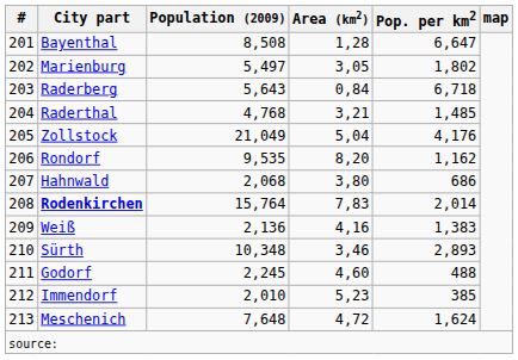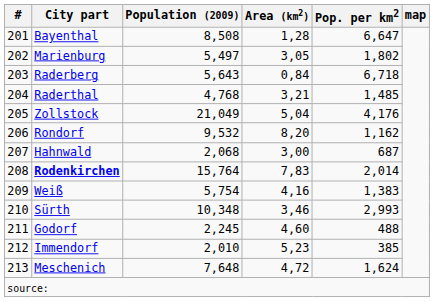 <table class="wikitable sortable">
 <tr>
 <th>#</th>
 <th>City part</th>
 <th>Population <small>(2009)</small></th>
 <th>Area <small>(km<sup>2</sup>)</small></th>
 <th>Pop. per km<sup>2</sup></th>
 <th style="vertical-align:top;" class="unsortable">map</th>
 </tr>
 <tr style="text-align:right;">
 <td style="text-align:left;">201</td>
 <td style="text-align:left;"><a href='#'>Bayenthal</a></td>
 <td>8,508</td>
 <td>1,28</td>
 <td>6,647</td>
 <td rowspan="13"></td>
 </tr>
 <tr style="text-align:right;">
 <td style="text-align:left;">202</td>
 <td style="text-align:left;"><a href='#'>Marienburg</a></td>
 <td>5,497</td>
 <td>3,05</td>
 <td>1,802</td>
 </tr>
 <tr style="text-align:right;">
 <td style="text-align:left;">203</td>
 <td style="text-align:left;"><a href='#'>Raderberg</a></td>
 <td>5,643</td>
 <td>0,84</td>
 <td>6,718</td>
 </tr>
 <tr style="text-align:right;">
 <td style="text-align:left;">204</td>
 <td style="text-align:left;"><a href='#'>Raderthal</a></td>
 <td>4,768</td>
 <td>3,21</td>
 <td>1,485</td>
 </tr>
 <tr style="text-align:right;">
 <td style="text-align:left;">205</td>
 <td style="text-align:left;"><a href='#'>Zollstock</a></td>
 <td>21,049</td>
 <td>5,04</td>
 <td>4,176</td>
 </tr>
 <tr style="text-align:right;">
 <td style="text-align:left;">206</td>
 <td style="text-align:left;"><a href='#'>Rondorf</a></td>
-<td>9,535</td>
+<td>9,532</td>
 <td>8,20</td>
 <td>1,162</td>
 </tr>
 <tr style="text-align:right;">
 <td style="text-align:left;">207</td>
 <td style="text-align:left;"><a href='#'>Hahnwald</a></td>
 <td>2,068</td>
-<td>3,80</td>
-<td>686</td>
+<td>3,00</td>
+<td>687</td>
 </tr>
 <tr style="text-align:right;">
 <td style="text-align:left;">208</td>
 <td style="text-align:left;"><strong><a href='#'>Rodenkirchen</a></strong></td>
 <td>15,764</td>
 <td>7,83</td>
 <td>2,014</td>
 </tr>
 <tr style="text-align:right;">
 <td style="text-align:left;">209</td>
 <td style="text-align:left;"><a href='#'>Weiß</a></td>
-<td>2,136</td>
+<td>5,754</td>
 <td>4,16</td>
 <td>1,383</td>
 </tr>
 <tr style="text-align:right;">
 <td style="text-align:left;">210</td>
 <td style="text-align:left;"><a href='#'>Sürth</a></td>
 <td>10,348</td>
 <td>3,46</td>
-<td>2,893</td>
+<td>2,993</td>
 </tr>
 <tr style="text-align:right;">
 <td style="text-align:left;">211</td>
 <td style="text-align:left;"><a href='#'>Godorf</a></td>
 <td>2,245</td>
 <td>4,60</td>
 <td>488</td>
 </tr>
 <tr style="text-align:right;">
 <td style="text-align:left;">212</td>
 <td style="text-align:left;"><a href='#'>Immendorf</a></td>
 <td>2,010</td>
 <td>5,23</td>
 <td>385</td>
 </tr>
 <tr style="text-align:right;">
 <td style="text-align:left;">213</td>
 <td style="text-align:left;"><a href='#'>Meschenich</a></td>
 <td>7,648</td>
 <td>4,72</td>
 <td>1,624</td>
 </tr>
 <tr>
 <td colspan="6"><small>source:  </small></td>
 </tr>
 </table>
